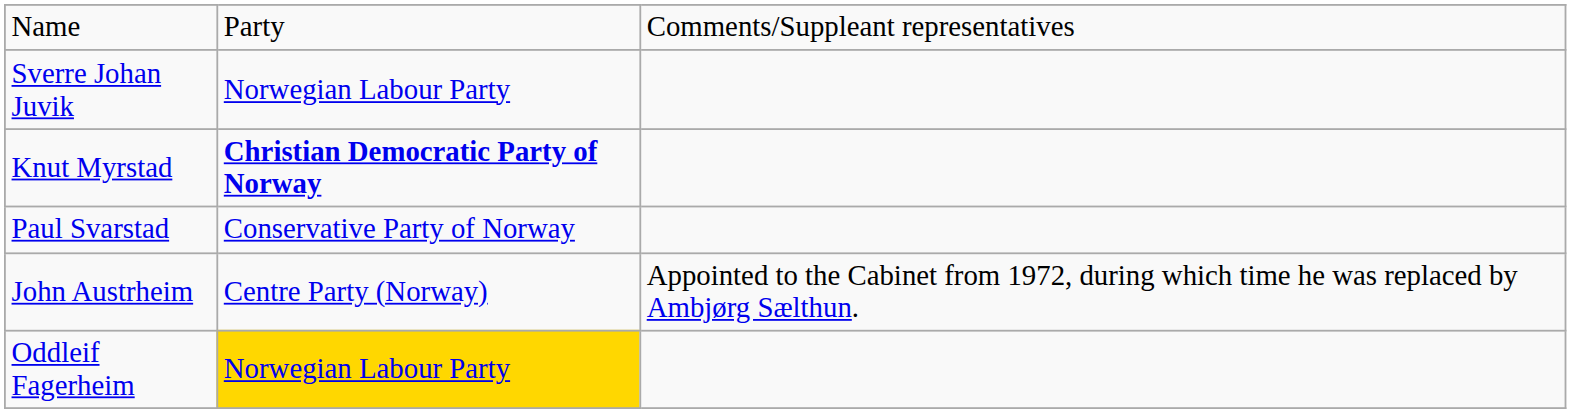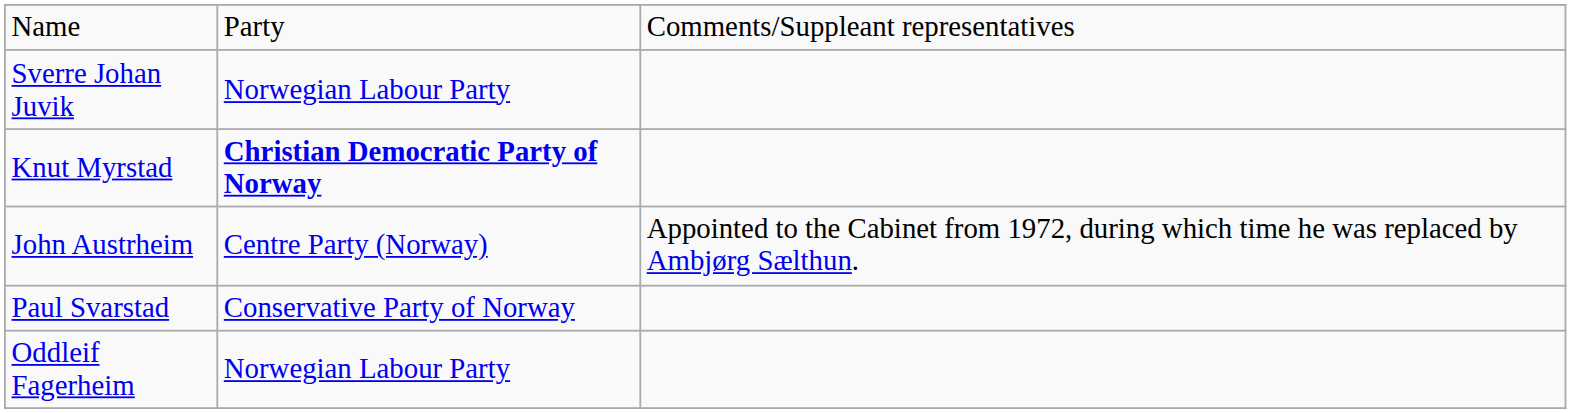 <table class="wikitable">
 <tr>
 <td>Name</td>
 <td>Party</td>
 <td>Comments/Suppleant representatives</td>
 </tr>
 <tr>
 <td><a href='#'>Sverre Johan Juvik</a></td>
 <td><a href='#'>Norwegian Labour Party</a></td>
 <td></td>
 </tr>
 <tr>
 <td><a href='#'>Knut Myrstad</a></td>
 <td><strong><a href='#'>Christian Democratic Party of Norway</a></strong></td>
 <td></td>
 </tr>
 <tr>
+<td><a href='#'>John Austrheim</a></td>
+<td><a href='#'>Centre Party (Norway)</a></td>
+<td>Appointed to the Cabinet from 1972, during which time he was replaced by <a href='#'>Ambjørg Sælthun</a>.</td>
+</tr>
+<tr>
 <td><a href='#'>Paul Svarstad</a></td>
 <td><a href='#'>Conservative Party of Norway</a></td>
 <td></td>
 </tr>
 <tr>
-<td><a href='#'>John Austrheim</a></td>
-<td><a href='#'>Centre Party (Norway)</a></td>
-<td>Appointed to the Cabinet from 1972, during which time he was replaced by <a href='#'>Ambjørg Sælthun</a>.</td>
-</tr>
-<tr>
 <td><a href='#'>Oddleif Fagerheim</a></td>
-<td style="background: gold;"><a href='#'>Norwegian Labour Party</a></td>
+<td><a href='#'>Norwegian Labour Party</a></td>
 <td></td>
 </tr>
 </table>
